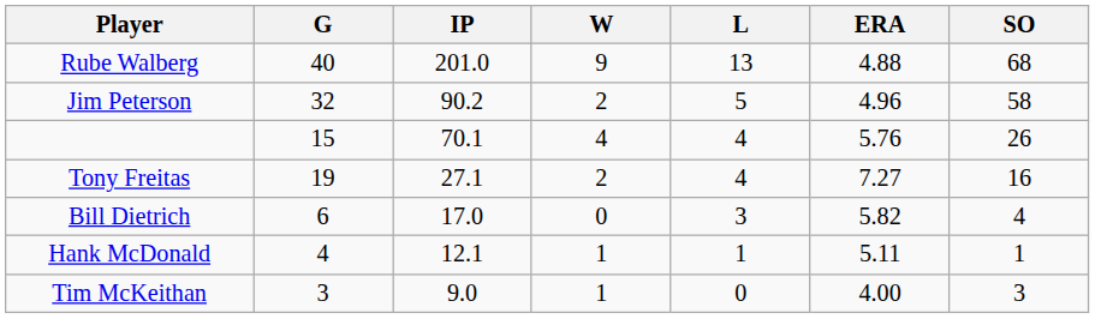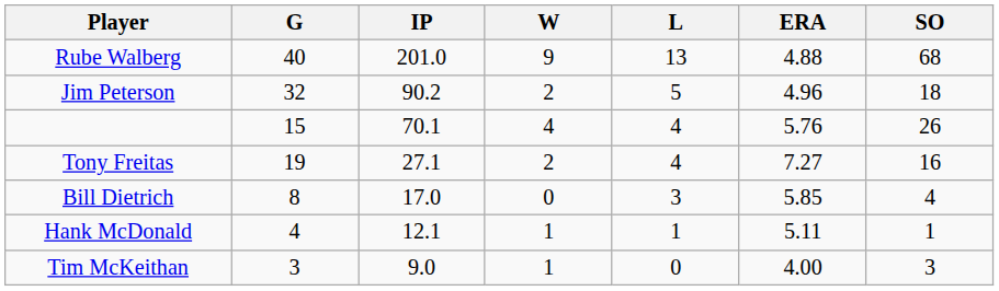 <table class="wikitable sortable">
 <tr>
 <th bgcolor="#DDDDFF" width="16%">Player</th>
 <th bgcolor="#DDDDFF" width="9%">G</th>
 <th bgcolor="#DDDDFF" width="9%">IP</th>
 <th bgcolor="#DDDDFF" width="9%">W</th>
 <th bgcolor="#DDDDFF" width="9%">L</th>
 <th bgcolor="#DDDDFF" width="9%">ERA</th>
 <th bgcolor="#DDDDFF" width="9%">SO</th>
 </tr>
 <tr align="center">
 <td><a href='#'>Rube Walberg</a></td>
 <td>40</td>
 <td>201.0</td>
 <td>9</td>
 <td>13</td>
 <td>4.88</td>
 <td>68</td>
 </tr>
 <tr align=center>
 <td><a href='#'>Jim Peterson</a></td>
 <td>32</td>
 <td>90.2</td>
 <td>2</td>
 <td>5</td>
 <td>4.96</td>
-<td>58</td>
+<td>18</td>
 </tr>
 <tr align=center>
 <td></td>
 <td>15</td>
 <td>70.1</td>
 <td>4</td>
 <td>4</td>
 <td>5.76</td>
 <td>26</td>
 </tr>
 <tr align="center">
 <td><a href='#'>Tony Freitas</a></td>
 <td>19</td>
 <td>27.1</td>
 <td>2</td>
 <td>4</td>
 <td>7.27</td>
 <td>16</td>
 </tr>
 <tr align=center>
 <td><a href='#'>Bill Dietrich</a></td>
-<td>6</td>
+<td>8</td>
 <td>17.0</td>
 <td>0</td>
 <td>3</td>
-<td>5.82</td>
+<td>5.85</td>
 <td>4</td>
 </tr>
 <tr align=center>
 <td><a href='#'>Hank McDonald</a></td>
 <td>4</td>
 <td>12.1</td>
 <td>1</td>
 <td>1</td>
 <td>5.11</td>
 <td>1</td>
 </tr>
 <tr align=center>
 <td><a href='#'>Tim McKeithan</a></td>
 <td>3</td>
 <td>9.0</td>
 <td>1</td>
 <td>0</td>
 <td>4.00</td>
 <td>3</td>
 </tr>
 </table>
